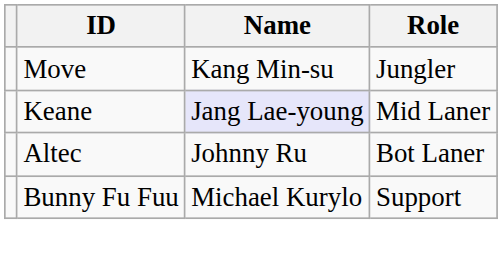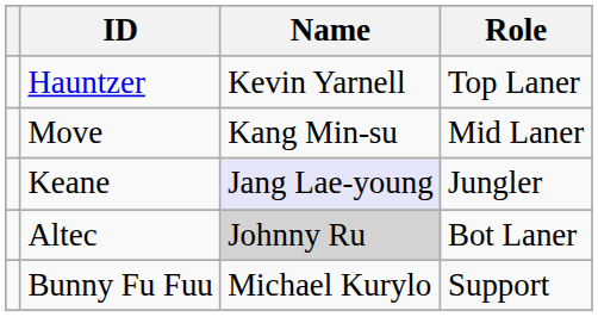 <table class="wikitable">
 <tr>
 <th></th>
 <th>ID</th>
 <th>Name</th>
 <th>Role</th>
 </tr>
 <tr>
 <td></td>
+<td><a href='#'>Hauntzer</a></td>
+<td>Kevin Yarnell</td>
+<td>Top Laner</td>
+</tr>
+<tr>
+<td></td>
 <td>Move</td>
 <td>Kang Min-su</td>
-<td>Jungler</td>
+<td>Mid Laner</td>
 </tr>
 <tr>
 <td></td>
 <td>Keane</td>
 <td style="background: lavender;">Jang Lae-young</td>
-<td>Mid Laner</td>
+<td>Jungler</td>
 </tr>
 <tr>
 <td></td>
 <td>Altec</td>
-<td>Johnny Ru</td>
+<td style="background: lightgrey;">Johnny Ru</td>
 <td>Bot Laner</td>
 </tr>
 <tr>
 <td></td>
 <td>Bunny Fu Fuu</td>
 <td>Michael Kurylo</td>
 <td>Support</td>
 </tr>
 </table>
